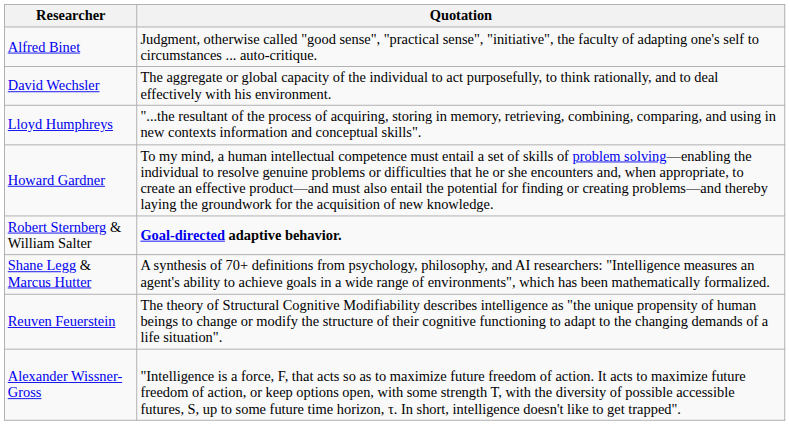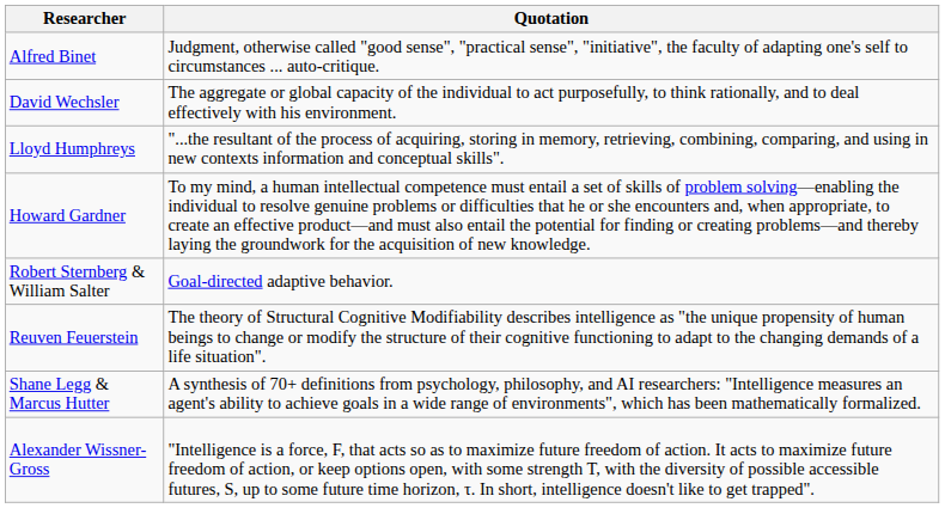 <table class="wikitable">
 <tr>
 <th style="width:140px;">Researcher</th>
 <th>Quotation</th>
 </tr>
 <tr>
 <td><a href='#'>Alfred Binet</a></td>
 <td>Judgment, otherwise called "good sense", "practical sense", "initiative", the faculty of adapting one's self to circumstances ... auto-critique.</td>
 </tr>
 <tr>
 <td><a href='#'>David Wechsler</a></td>
 <td>The aggregate or global capacity of the individual to act purposefully, to think rationally, and to deal effectively with his environment.</td>
 </tr>
 <tr>
 <td><a href='#'>Lloyd Humphreys</a></td>
 <td>"...the resultant of the process of acquiring, storing in memory, retrieving, combining, comparing, and using in new contexts information and conceptual skills".</td>
 </tr>
 <tr>
 <td><a href='#'>Howard Gardner</a></td>
 <td>To my mind, a human intellectual competence must entail a set of skills of <a href='#'>problem solving</a>—enabling the individual to resolve genuine problems or difficulties that he or she encounters and, when appropriate, to create an effective product—and must also entail the potential for finding or creating problems—and thereby laying the groundwork for the acquisition of new knowledge.</td>
 </tr>
 <tr>
 <td><a href='#'>Robert Sternberg</a> & William Salter</td>
-<td><strong><a href='#'>Goal-directed</a> adaptive behavior.</strong></td>
+<td><a href='#'>Goal-directed</a> adaptive behavior.</td>
+</tr>
+<tr>
+<td><a href='#'>Reuven Feuerstein</a></td>
+<td>The theory of Structural Cognitive Modifiability describes intelligence as "the unique propensity of human beings to change or modify the structure of their cognitive functioning to adapt to the changing demands of a life situation".</td>
 </tr>
 <tr>
 <td><a href='#'>Shane Legg</a> & <a href='#'>Marcus Hutter</a></td>
 <td>A synthesis of 70+ definitions from psychology, philosophy, and AI researchers: "Intelligence measures an agent's ability to achieve goals in a wide range of environments", which has been mathematically formalized.</td>
 </tr>
 <tr>
-<td><a href='#'>Reuven Feuerstein</a></td>
-<td>The theory of Structural Cognitive Modifiability describes intelligence as "the unique propensity of human beings to change or modify the structure of their cognitive functioning to adapt to the changing demands of a life situation".</td>
-</tr>
-<tr>
 <td><a href='#'>Alexander Wissner-Gross</a></td>
 <td><br>"Intelligence is a force, F, that acts so as to maximize future freedom of action. It acts to maximize future freedom of action, or keep options open, with some strength T, with the diversity of possible accessible futures, S, up to some future time horizon, τ. In short, intelligence doesn't like to get trapped".</td>
 </tr>
 </table>
